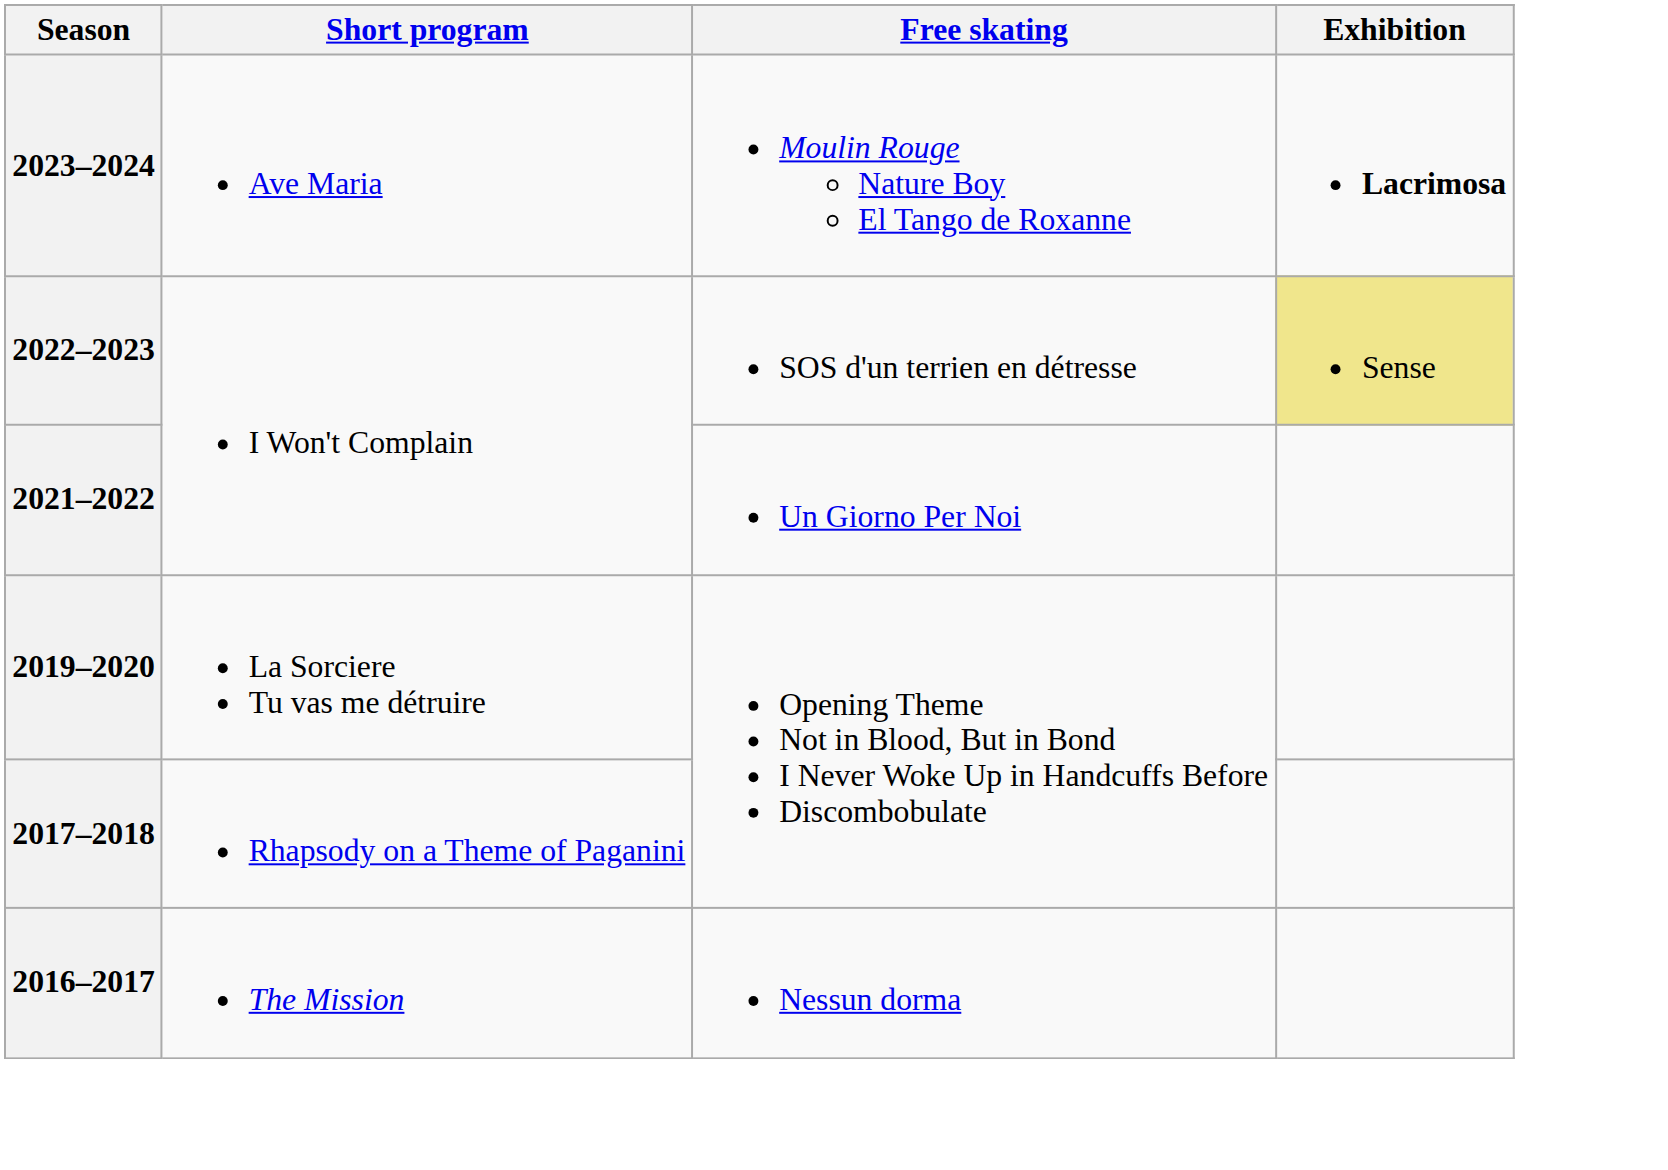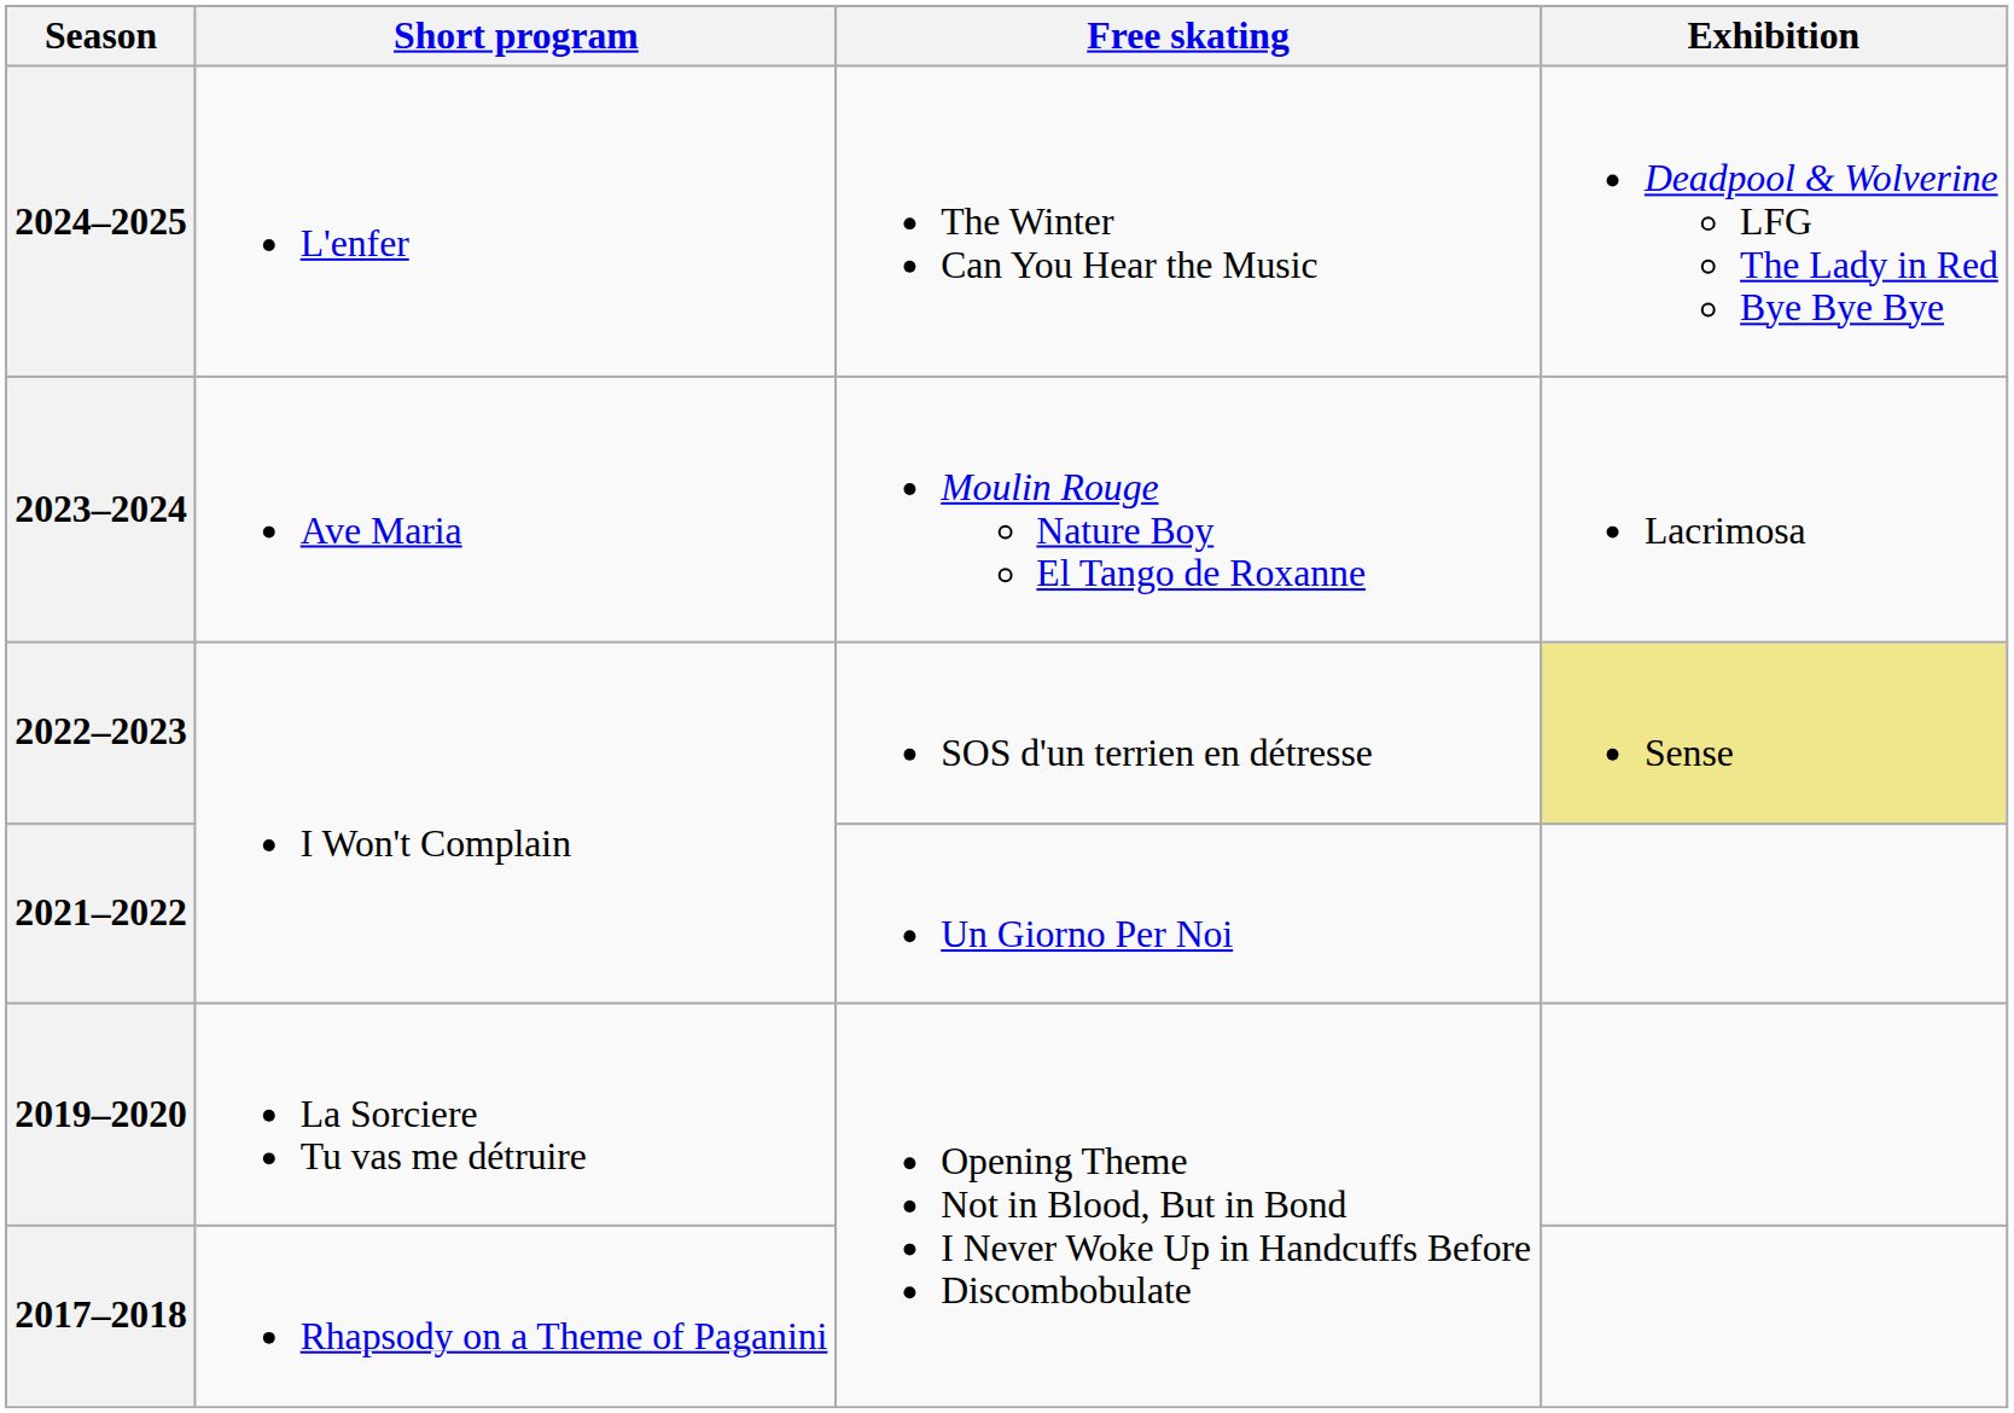 <table class="wikitable">
 <tr>
 <th>Season</th>
 <th><a href='#'>Short program</a></th>
 <th><a href='#'>Free skating</a></th>
 <th>Exhibition</th>
 </tr>
 <tr>
+<th>2024–2025<br> </th>
+<td><br><ul><li><a href='#'>L'enfer</a><br></li></ul></td>
+<td><br><ul><li>The Winter <br> </li><li>Can You Hear the Music <br></li></ul></td>
+<td><br><ul><li><em><a href='#'>Deadpool & Wolverine</a></em><ul><li>LFG <br> </li><li><a href='#'>The Lady in Red</a> <br></li><li><a href='#'>Bye Bye Bye</a> <br> </li></ul></li></ul></td>
+</tr>
+<tr>
 <th>2023–2024<br></th>
 <td><br><ul><li><a href='#'>Ave Maria</a><br></li></ul></td>
 <td><br><ul><li><em><a href='#'>Moulin Rouge</a></em><ul><li><a href='#'>Nature Boy</a><br></li><li><a href='#'>El Tango de Roxanne</a> <br></li></ul></li></ul></td>
-<td><strong><br><ul><li>Lacrimosa <br></li></ul></strong></td>
+<td><br><ul><li>Lacrimosa <br></li></ul></td>
 </tr>
 <tr>
 <th>2022–2023<br></th>
 <td rowspan=2><br><ul><li>I Won't Complain<br></li></ul></td>
 <td><br><ul><li>SOS d'un terrien en détresse <br></li></ul></td>
 <td style="background: khaki;"><br><ul><li>Sense <br></li></ul></td>
 </tr>
 <tr>
 <th>2021–2022<br></th>
 <td><br><ul><li><a href='#'>Un Giorno Per Noi</a><br></li></ul></td>
 <td></td>
 </tr>
 <tr>
 <th>2019–2020<br></th>
 <td><br><ul><li>La Sorciere</li><li>Tu vas me détruire<br></li></ul></td>
 <td rowspan="2"><br><ul><li>Opening Theme</li><li>Not in Blood, But in Bond</li><li>I Never Woke Up in Handcuffs Before</li><li>Discombobulate<br></li></ul></td>
 <td></td>
 </tr>
 <tr>
 <th>2017–2018<br></th>
 <td><br><ul><li><a href='#'>Rhapsody on a Theme of Paganini</a><br></li></ul></td>
 <td></td>
 </tr>
-<tr>
-<th>2016–2017<br></th>
-<td><br><ul><li><em><a href='#'>The Mission</a></em><br></li></ul></td>
-<td><br><ul><li><a href='#'>Nessun dorma</a><br></li></ul></td>
-<td></td>
-</tr>
 </table>
